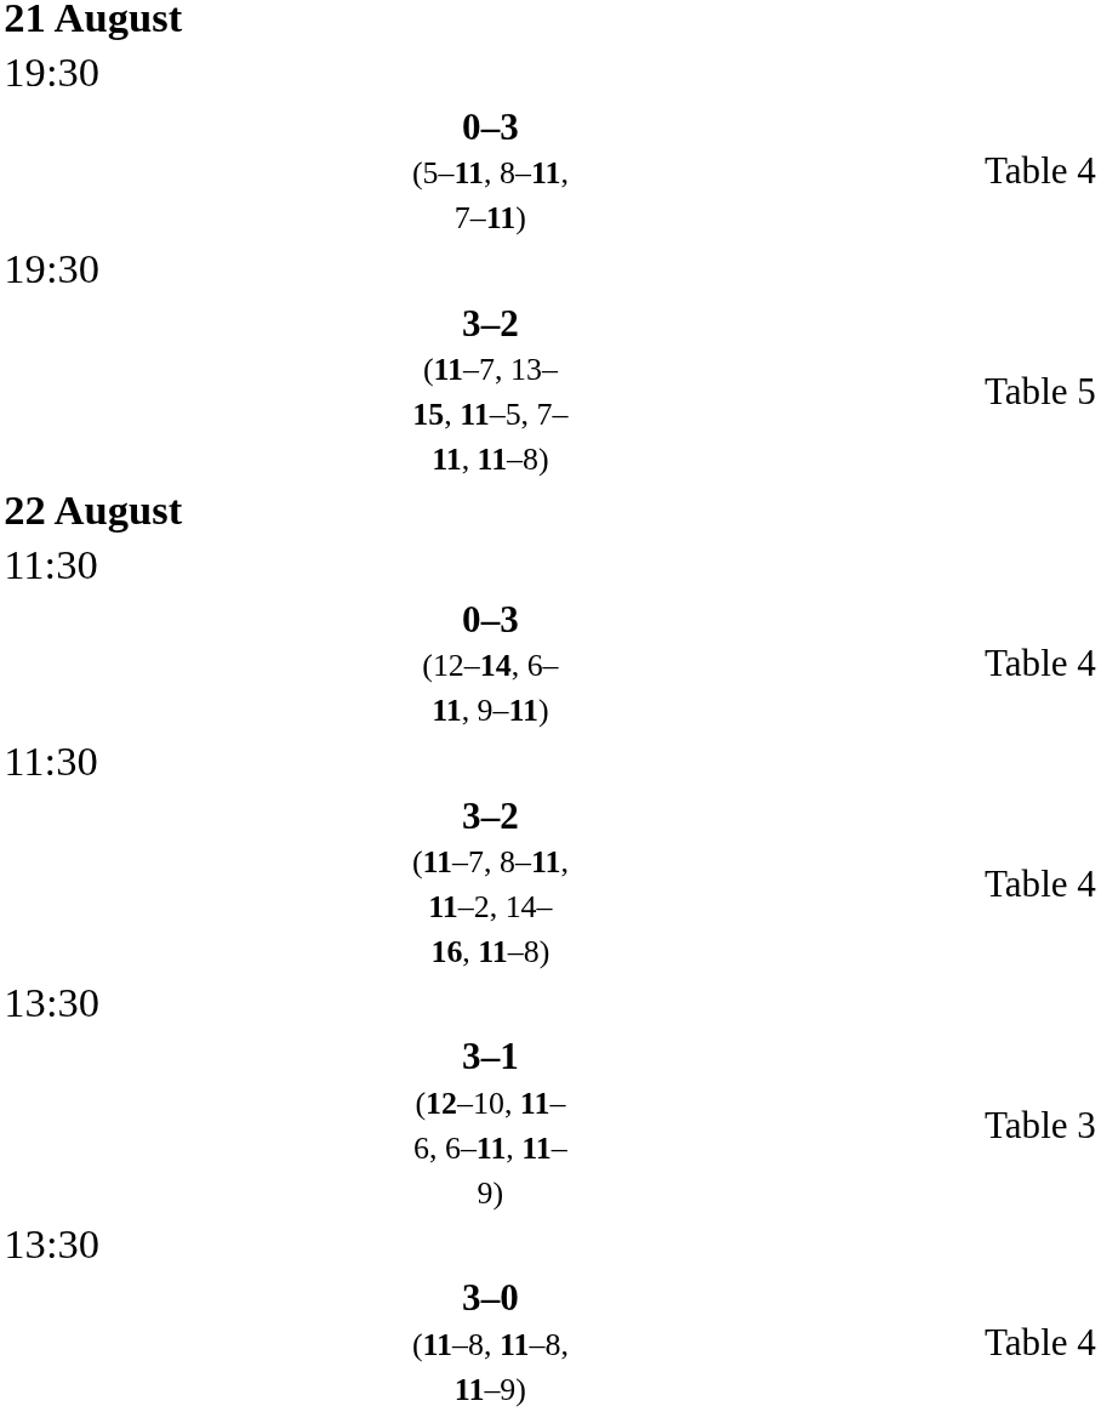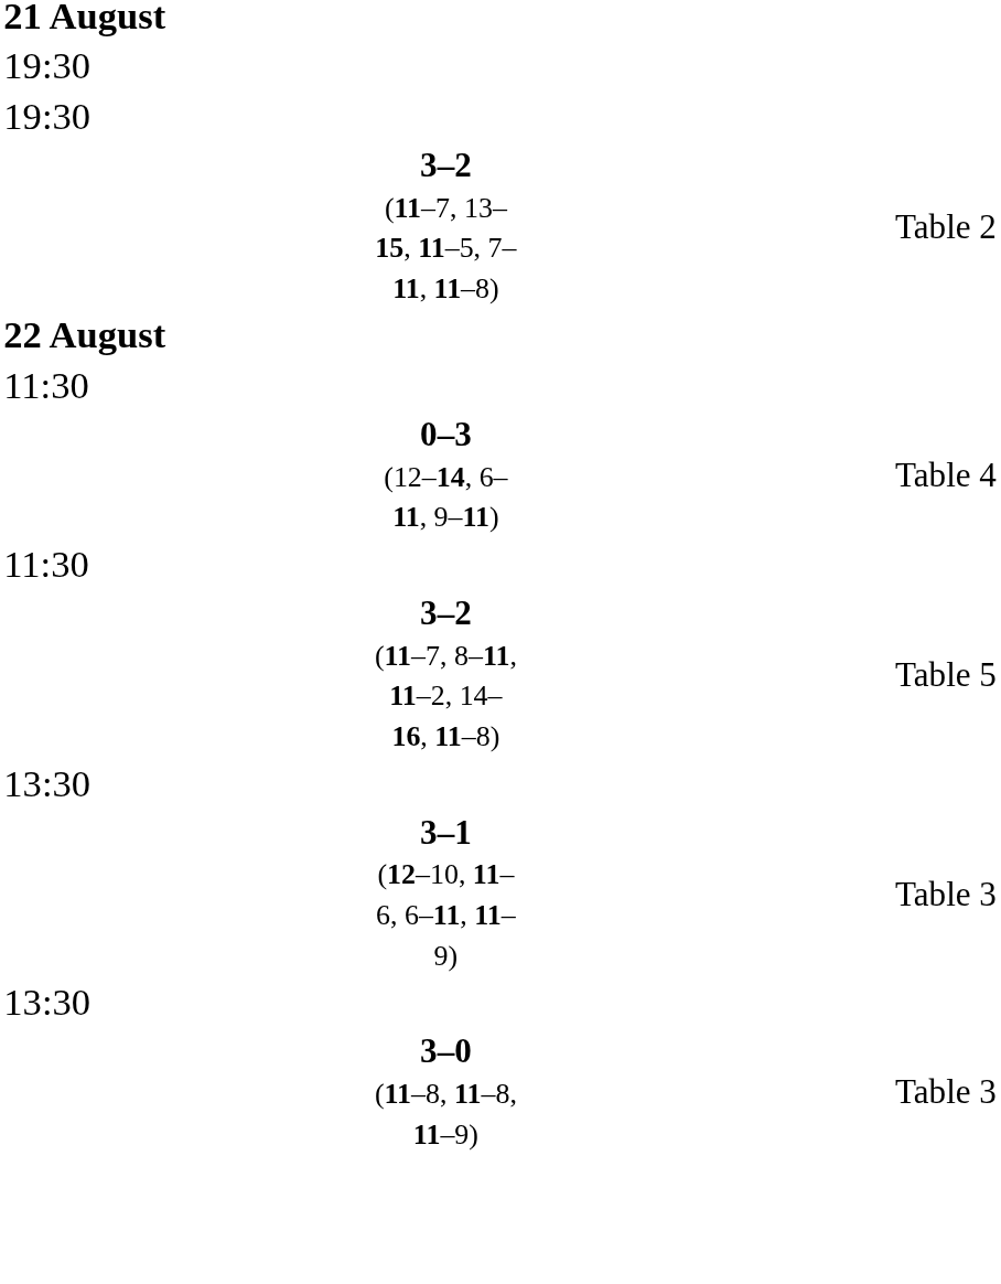 <table style="width:100%;" cellspacing="1">
 <tr>
 <th width=25%></th>
 <th width=10%></th>
 <th width=25%></th>
 </tr>
 <tr>
 <td><strong>21 August</strong></td>
 </tr>
 <tr>
 <td>19:30</td>
 </tr>
-<tr style=font-size:90%>
-<td align=right></td>
-<td align=center><strong> 0–3 </strong><br><small>(5–<strong>11</strong>, 8–<strong>11</strong>, 7–<strong>11</strong>)</small></td>
-<td><strong></strong></td>
-<td>Table 4</td>
-</tr>
 <tr>
 <td>19:30</td>
 </tr>
 <tr style=font-size:90%>
 <td align=right><strong></strong></td>
 <td align=center><strong> 3–2 </strong><br><small>(<strong>11</strong>–7, 13–<strong>15</strong>, <strong>11</strong>–5, 7–<strong>11</strong>, <strong>11</strong>–8)</small></td>
 <td></td>
-<td>Table 5</td>
+<td>Table 2</td>
 </tr>
 <tr>
 <td><strong>22 August</strong></td>
 </tr>
 <tr>
 <td>11:30</td>
 </tr>
 <tr style=font-size:90%>
 <td align=right></td>
 <td align=center><strong> 0–3 </strong><br><small>(12–<strong>14</strong>, 6–<strong>11</strong>, 9–<strong>11</strong>)</small></td>
 <td><strong></strong></td>
 <td>Table 4</td>
 </tr>
 <tr>
 <td>11:30</td>
 </tr>
 <tr style=font-size:90%>
 <td align=right><strong></strong></td>
 <td align=center><strong> 3–2 </strong><br><small>(<strong>11</strong>–7, 8–<strong>11</strong>, <strong>11</strong>–2, 14–<strong>16</strong>, <strong>11</strong>–8)</small></td>
 <td></td>
-<td>Table 4</td>
+<td>Table 5</td>
 </tr>
 <tr>
 <td>13:30</td>
 </tr>
 <tr style=font-size:90%>
 <td align=right><strong></strong></td>
 <td align=center><strong> 3–1 </strong><br><small>(<strong>12</strong>–10, <strong>11</strong>–6, 6–<strong>11</strong>, <strong>11</strong>–9)</small></td>
 <td></td>
 <td>Table 3</td>
 </tr>
 <tr>
 <td>13:30</td>
 </tr>
 <tr style=font-size:90%>
 <td align=right><strong></strong></td>
 <td align=center><strong> 3–0 </strong><br><small>(<strong>11</strong>–8, <strong>11</strong>–8, <strong>11</strong>–9)</small></td>
 <td></td>
-<td>Table 4</td>
+<td>Table 3</td>
 </tr>
 </table>
